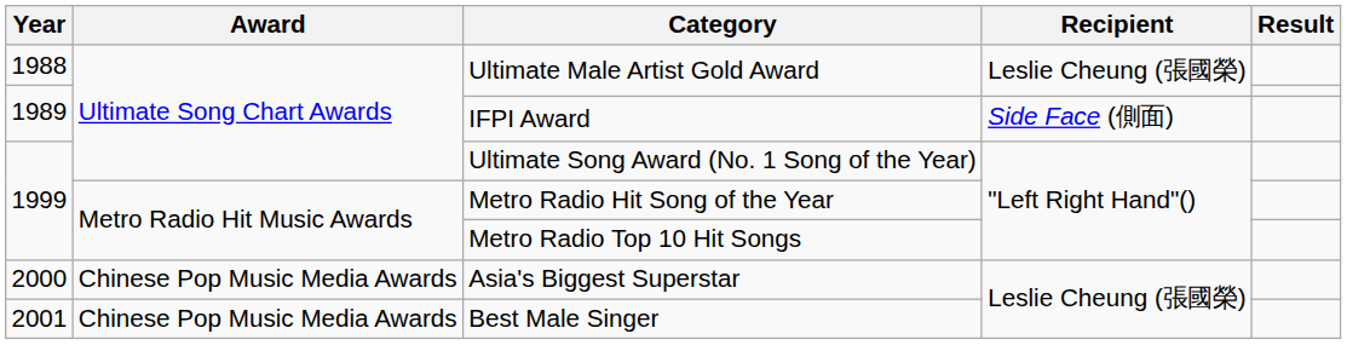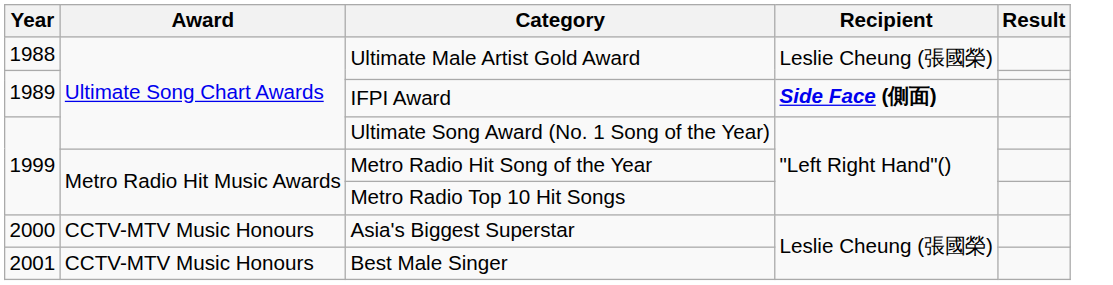 <table class="wikitable">
 <tr>
 <th>Year</th>
 <th>Award</th>
 <th>Category</th>
 <th>Recipient</th>
 <th>Result</th>
 </tr>
 <tr>
 <td>1988</td>
 <td rowspan="4"><a href='#'>Ultimate Song Chart Awards</a></td>
 <td rowspan="2">Ultimate Male Artist Gold Award</td>
 <td rowspan="2">Leslie Cheung (張國榮)</td>
 <td></td>
 </tr>
 <tr>
 <td rowspan="2">1989</td>
 <td></td>
 </tr>
 <tr>
 <td>IFPI Award</td>
-<td><em><a href='#'>Side Face</a></em> (側面)</td>
+<td><strong><em><a href='#'>Side Face</a></em> (側面)</strong></td>
 <td></td>
 </tr>
 <tr>
 <td rowspan="3">1999</td>
 <td>Ultimate Song Award (No. 1 Song of the Year)</td>
 <td rowspan="3">"Left Right Hand"()</td>
 <td></td>
 </tr>
 <tr>
 <td rowspan="2">Metro Radio Hit Music Awards</td>
 <td>Metro Radio Hit Song of the Year</td>
 <td></td>
 </tr>
 <tr>
 <td>Metro Radio Top 10 Hit Songs</td>
 <td></td>
 </tr>
 <tr>
 <td>2000</td>
-<td>Chinese Pop Music Media Awards</td>
+<td>CCTV-MTV Music Honours</td>
 <td>Asia's Biggest Superstar</td>
 <td rowspan="2">Leslie Cheung (張國榮)</td>
 <td></td>
 </tr>
 <tr>
 <td>2001</td>
-<td>Chinese Pop Music Media Awards</td>
+<td>CCTV-MTV Music Honours</td>
 <td>Best Male Singer</td>
 <td></td>
 </tr>
 </table>
